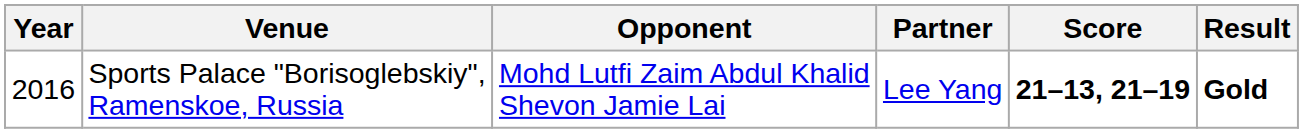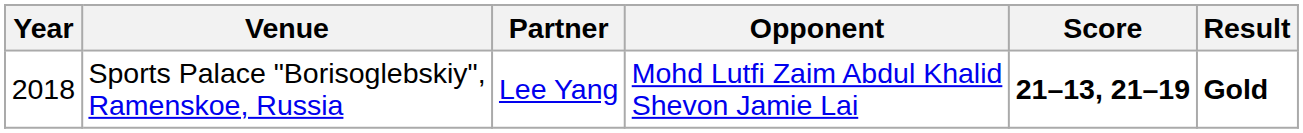 <table class="sortable wikitable" style="font-size: 90%;">
 <tr>
 <th>Year</th>
 <th>Venue</th>
+<th>Partner</th>
 <th>Opponent</th>
-<th>Partner</th>
 <th>Score</th>
 <th>Result</th>
 </tr>
 <tr style="background:white">
-<td align="center">2016</td>
+<td align="center">2018</td>
 <td align="left">Sports Palace "Borisoglebskiy",<br><a href='#'>Ramenskoe, Russia</a></td>
+<td align="left"> <a href='#'>Lee Yang</a></td>
 <td align="left"> <a href='#'>Mohd Lutfi Zaim Abdul Khalid</a> <br>  <a href='#'>Shevon Jamie Lai</a></td>
-<td align="left"> <a href='#'>Lee Yang</a></td>
 <td align="left"><strong>21–13, 21–19</strong></td>
 <td style="text-align:left; background:white"> <strong>Gold</strong></td>
 </tr>
 </table>
